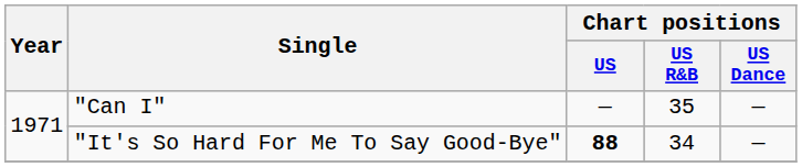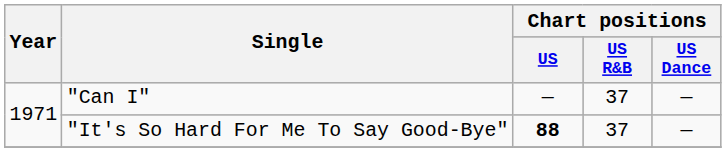 <table class="wikitable" style="text-align:center;">
 <tr>
 <th rowspan="2">Year</th>
 <th rowspan="2">Single</th>
 <th colspan="3">Chart positions</th>
 </tr>
 <tr style="font-size:smaller;">
 <th width="40"><a href='#'>US</a></th>
 <th width="40"><a href='#'>US<br>R&B</a></th>
 <th width="40"><a href='#'>US<br>Dance</a></th>
 </tr>
 <tr>
 <td rowspan="2">1971</td>
 <td align="left">"Can I"</td>
 <td>—</td>
-<td>35</td>
+<td>37</td>
 <td>—</td>
 </tr>
 <tr>
 <td align="left">"It's So Hard For Me To Say Good-Bye"</td>
 <td><strong>88</strong></td>
-<td>34</td>
+<td>37</td>
 <td>—</td>
 </tr>
 <tr>
 </tr>
 </table>
